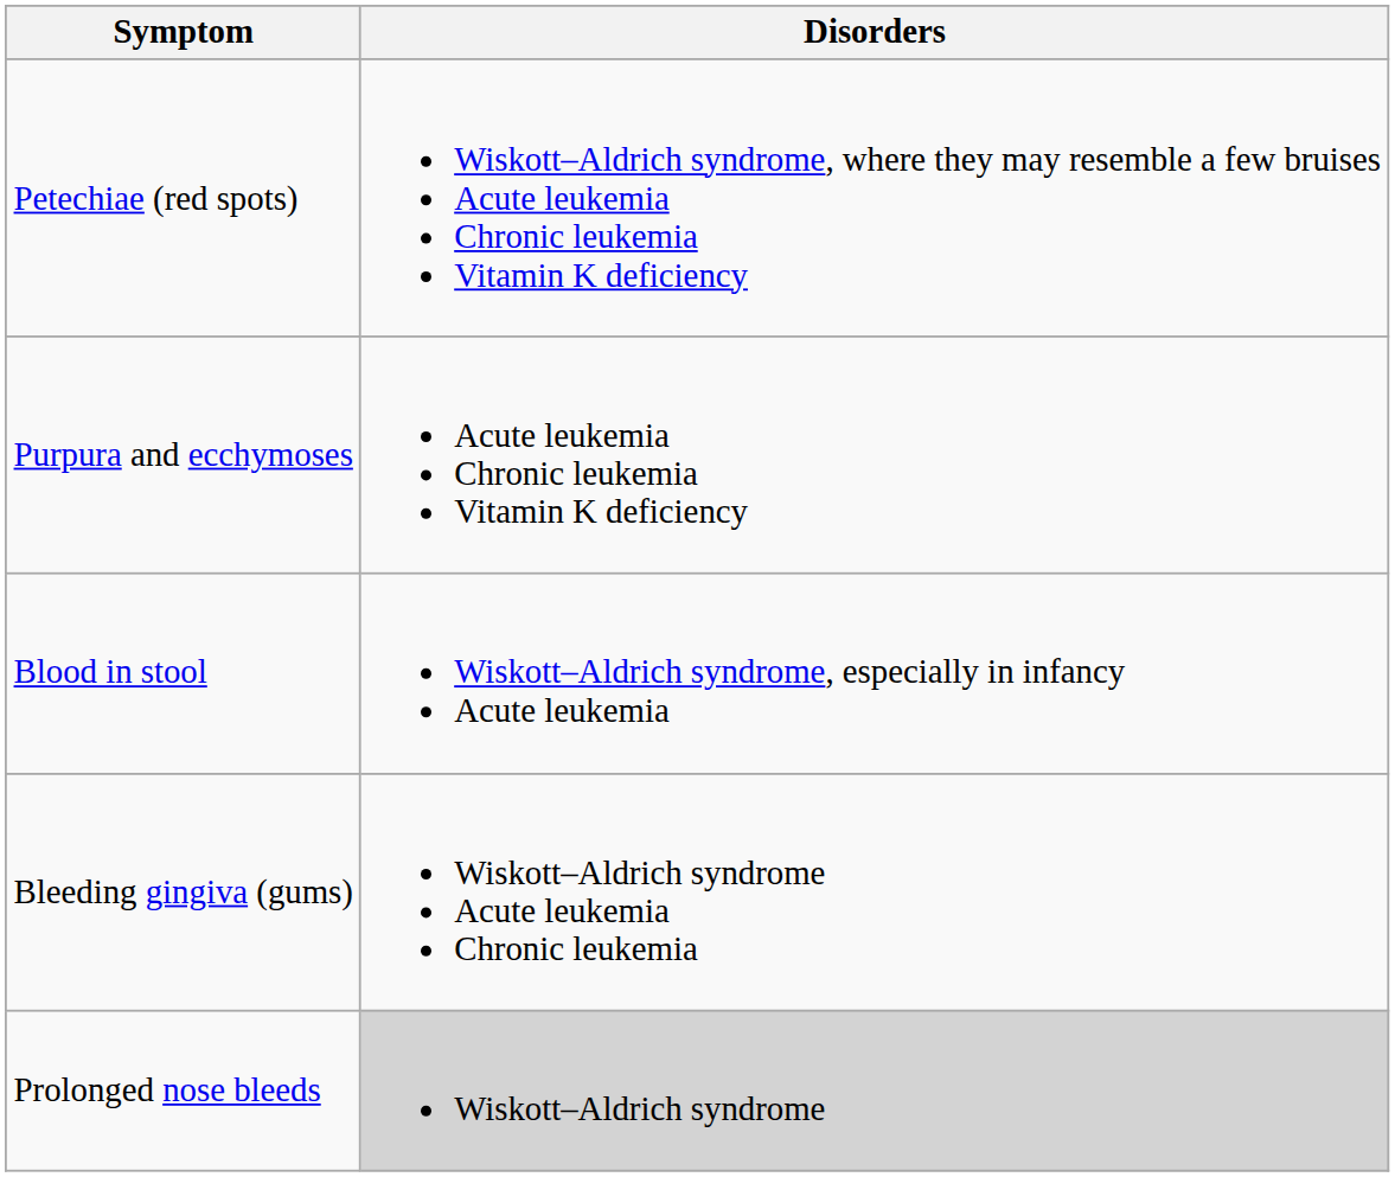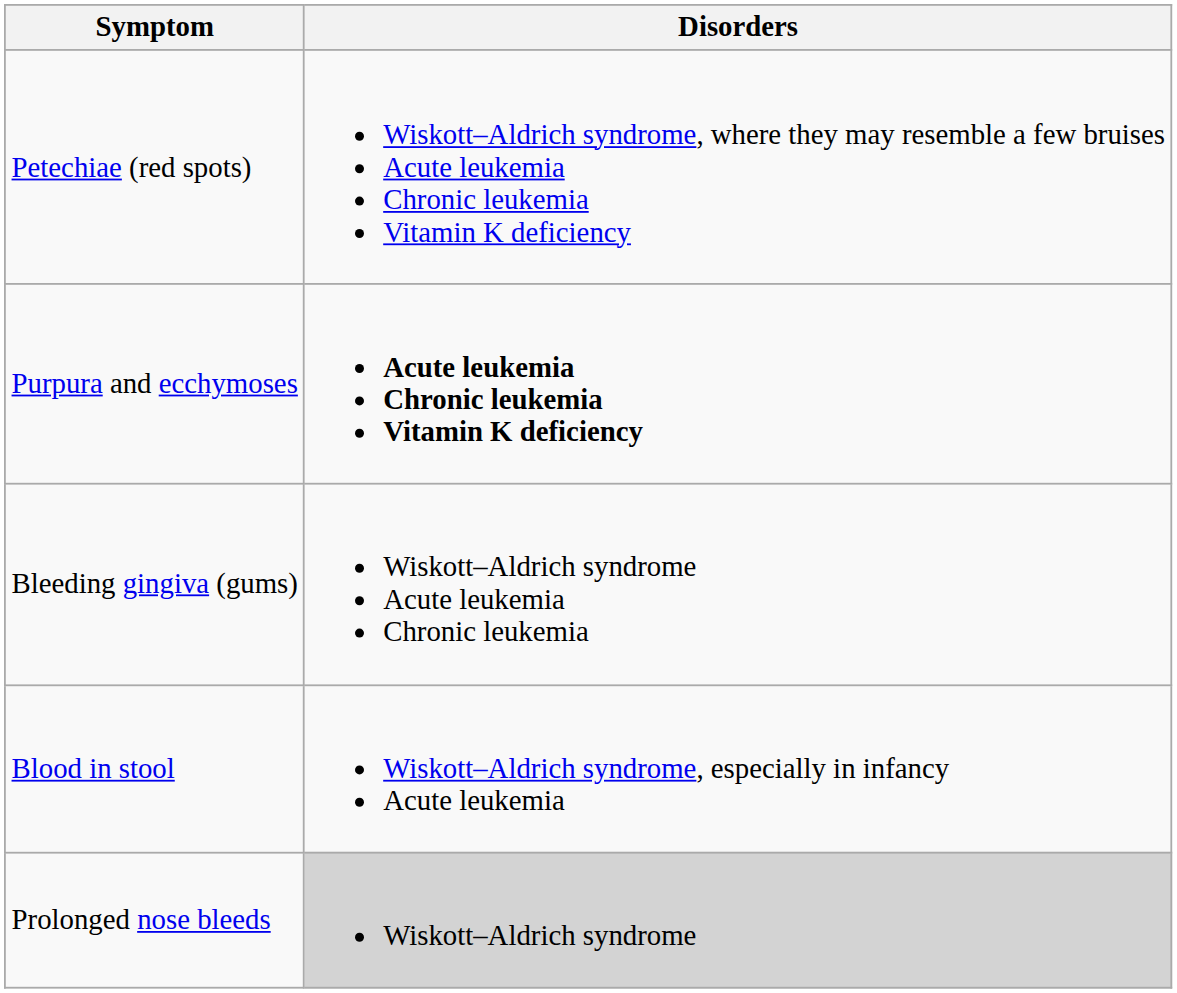 <table class="wikitable">
 <tr>
 <th>Symptom</th>
 <th>Disorders</th>
 </tr>
 <tr>
 <td><a href='#'>Petechiae</a> (red spots)</td>
 <td><br><ul><li><a href='#'>Wiskott–Aldrich syndrome</a>, where they may resemble a few bruises</li><li><a href='#'>Acute leukemia</a></li><li><a href='#'>Chronic leukemia</a></li><li><a href='#'>Vitamin K deficiency</a></li></ul></td>
 </tr>
 <tr>
 <td><a href='#'>Purpura</a> and <a href='#'>ecchymoses</a></td>
-<td><br><ul><li>Acute leukemia</li><li>Chronic leukemia</li><li>Vitamin K deficiency</li></ul></td>
+<td><strong><br><ul><li>Acute leukemia</li><li>Chronic leukemia</li><li>Vitamin K deficiency</li></ul></strong></td>
+</tr>
+<tr>
+<td>Bleeding <a href='#'>gingiva</a> (gums)</td>
+<td><br><ul><li>Wiskott–Aldrich syndrome</li><li>Acute leukemia</li><li>Chronic leukemia</li></ul></td>
 </tr>
 <tr>
 <td><a href='#'>Blood in stool</a></td>
 <td><br><ul><li><a href='#'>Wiskott–Aldrich syndrome</a>, especially in infancy</li><li>Acute leukemia</li></ul></td>
 </tr>
 <tr>
-<td>Bleeding <a href='#'>gingiva</a> (gums)</td>
-<td><br><ul><li>Wiskott–Aldrich syndrome</li><li>Acute leukemia</li><li>Chronic leukemia</li></ul></td>
-</tr>
-<tr>
 <td>Prolonged <a href='#'>nose bleeds</a></td>
 <td style="background: lightgrey;"><br><ul><li>Wiskott–Aldrich syndrome</li></ul></td>
 </tr>
 </table>
